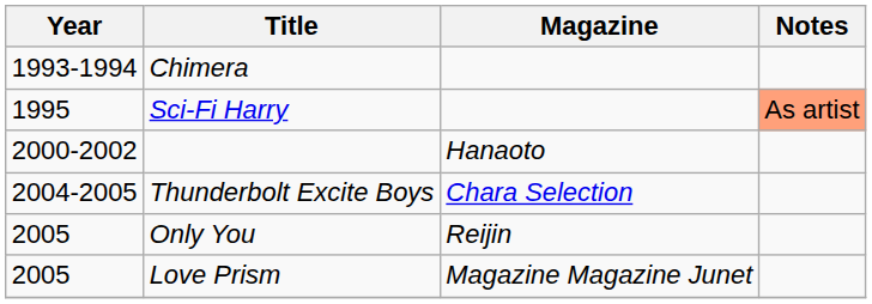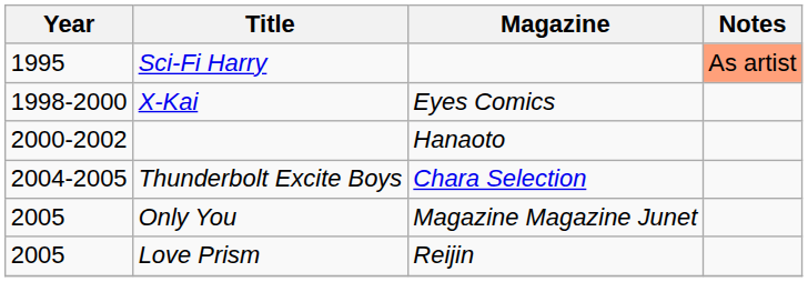 <table class="wikitable">
 <tr>
 <th>Year</th>
 <th>Title</th>
 <th>Magazine</th>
 <th>Notes</th>
 </tr>
 <tr>
-<td>1993-1994</td>
-<td><em>Chimera</em><br></td>
-<td></td>
-<td></td>
-</tr>
-<tr>
 <td>1995</td>
 <td><em><a href='#'>Sci-Fi Harry</a></em></td>
 <td></td>
 <td style="background: lightsalmon;">As artist</td>
+</tr>
+<tr>
+<td>1998-2000</td>
+<td><em><a href='#'>X-Kai</a></em></td>
+<td><em>Eyes Comics</em></td>
+<td></td>
 </tr>
 <tr>
 <td>2000-2002</td>
 <td></td>
 <td><em>Hanaoto</em></td>
 <td></td>
 </tr>
 <tr>
 <td>2004-2005</td>
 <td><em>Thunderbolt Excite Boys</em><br></td>
 <td><em><a href='#'>Chara Selection</a></em></td>
 <td></td>
 </tr>
 <tr>
 <td>2005</td>
 <td><em>Only You</em></td>
-<td><em>Reijin</em></td>
+<td><em>Magazine Magazine Junet</em></td>
 <td></td>
 </tr>
 <tr>
 <td>2005</td>
 <td><em>Love Prism</em><br></td>
-<td><em>Magazine Magazine Junet</em></td>
+<td><em>Reijin</em></td>
 <td></td>
 </tr>
 <tr>
 </tr>
 </table>
